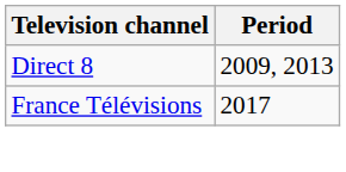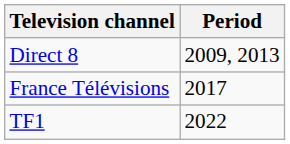 <table class="wikitable" style="text-align: left">
 <tr>
 <th>Television channel</th>
 <th>Period</th>
 </tr>
 <tr>
 <td><a href='#'>Direct 8</a></td>
 <td>2009, 2013</td>
 </tr>
 <tr>
 <td><a href='#'>France Télévisions</a></td>
 <td>2017</td>
 </tr>
+<tr>
+<td><a href='#'>TF1</a></td>
+<td>2022</td>
+</tr>
 </table>
